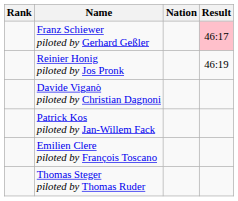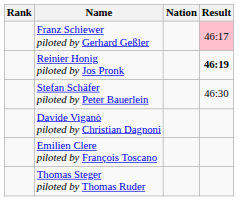 <table class="wikitable sortable" style="text-align:center">
 <tr>
 <th>Rank</th>
 <th>Name</th>
 <th>Nation</th>
 <th>Result</th>
 </tr>
 <tr>
 <td></td>
 <td align=left><a href='#'>Franz Schiewer</a><br><em>piloted by</em> <a href='#'>Gerhard Geßler</a></td>
 <td align=left></td>
 <td style="background: pink;">46:17</td>
 </tr>
 <tr>
 <td></td>
 <td align=left><a href='#'>Reinier Honig</a><br><em>piloted by</em> <a href='#'>Jos Pronk</a></td>
 <td align=left></td>
-<td>46:19</td>
+<td><strong>46:19</strong></td>
+</tr>
+<tr>
+<td></td>
+<td align=left><a href='#'>Stefan Schäfer</a><br><em>piloted by</em> <a href='#'>Peter Bauerlein</a></td>
+<td align=left></td>
+<td>46:30</td>
 </tr>
 <tr>
 <td></td>
 <td align=left><a href='#'>Davide Viganò</a><br><em>piloted by</em> <a href='#'>Christian Dagnoni</a></td>
-<td align=left></td>
-<td></td>
-</tr>
-<tr>
-<td></td>
-<td align=left><a href='#'>Patrick Kos</a><br><em>piloted by</em> <a href='#'>Jan-Willem Fack</a></td>
 <td align=left></td>
 <td></td>
 </tr>
 <tr>
 <td></td>
 <td align=left><a href='#'>Emilien Clere</a><br><em>piloted by</em> <a href='#'>François Toscano</a></td>
 <td align=left></td>
 <td></td>
 </tr>
 <tr>
 <td></td>
 <td align=left><a href='#'>Thomas Steger</a><br><em>piloted by</em> <a href='#'>Thomas Ruder</a></td>
 <td align=left></td>
 <td></td>
 </tr>
 </table>
